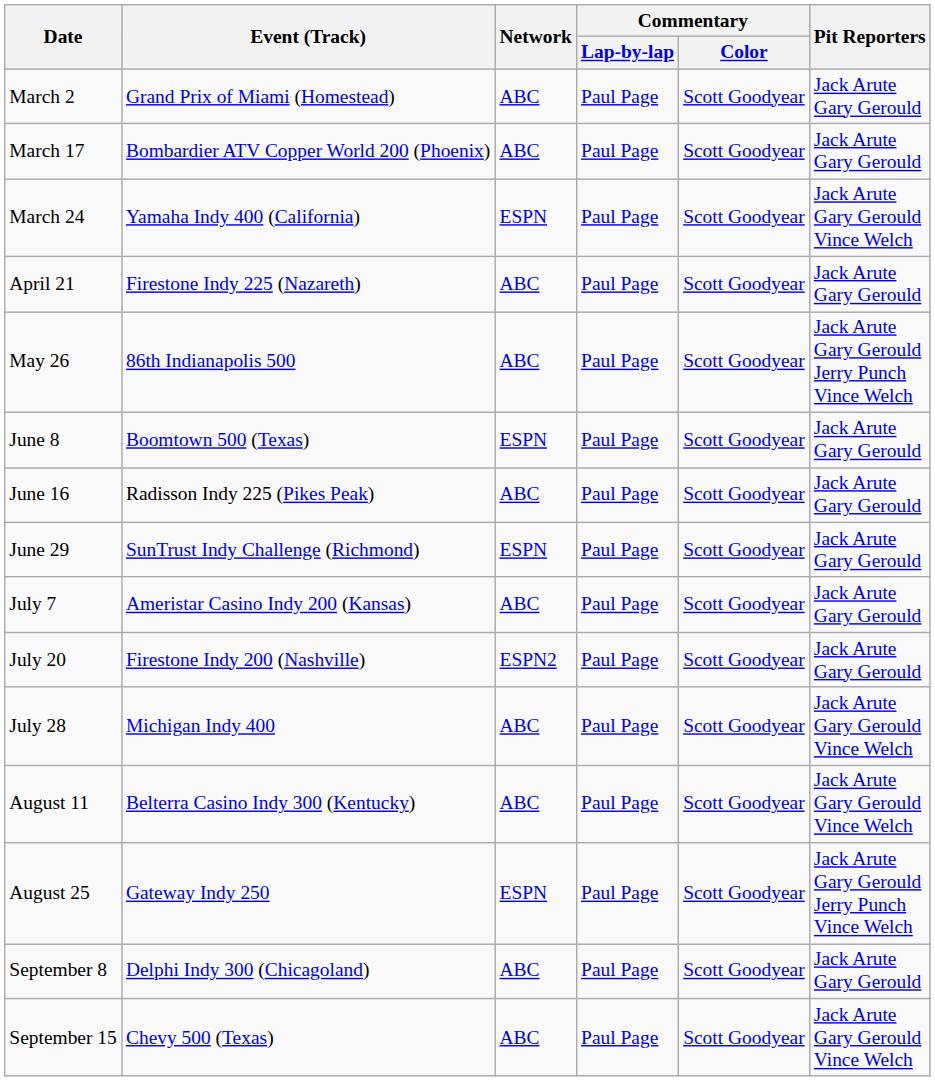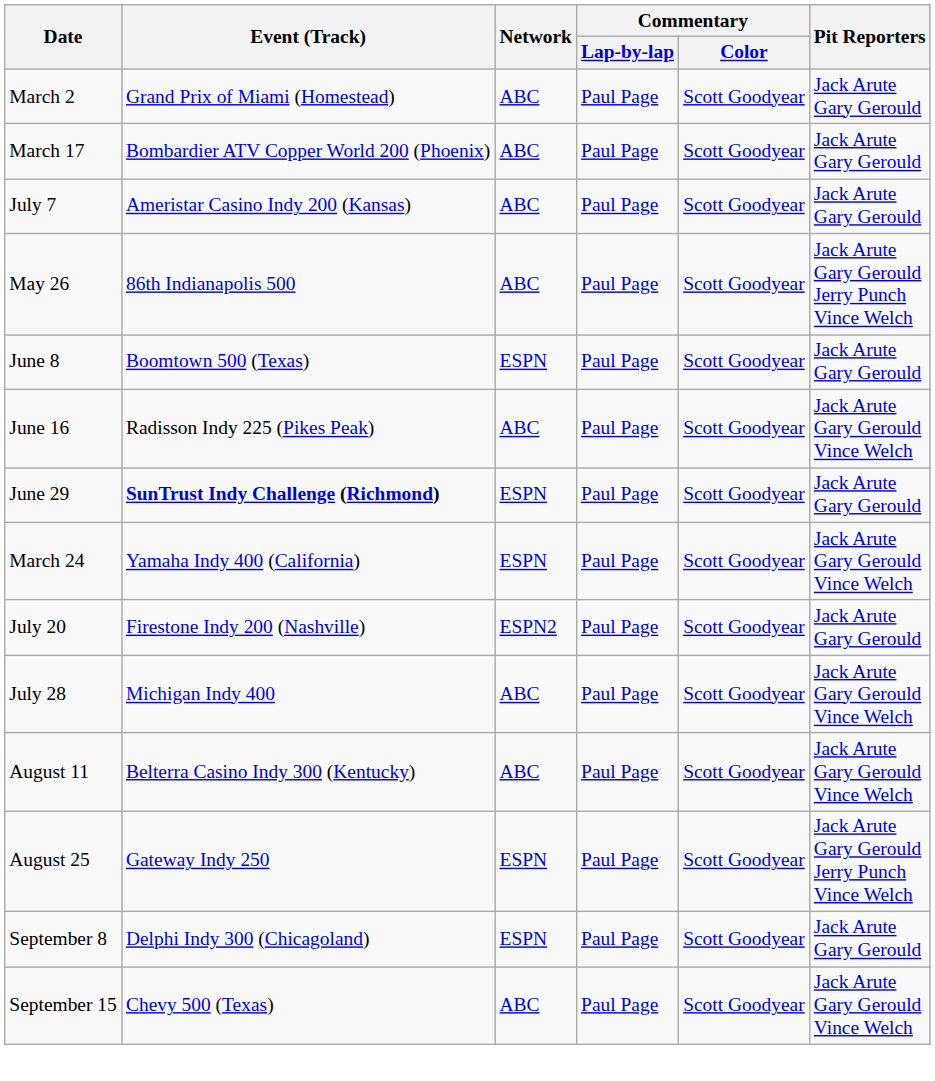 <table class="wikitable" style="font-size: 85%;">
 <tr>
 <th rowspan=2>Date</th>
 <th rowspan=2>Event (Track)</th>
 <th rowspan=2>Network</th>
 <th colspan=2>Commentary</th>
 <th rowspan=2>Pit Reporters</th>
 </tr>
 <tr>
 <th><a href='#'>Lap-by-lap</a></th>
 <th><a href='#'>Color</a></th>
 </tr>
 <tr>
 <td>March 2</td>
 <td><a href='#'>Grand Prix of Miami</a> (<a href='#'>Homestead</a>)</td>
 <td><a href='#'>ABC</a></td>
 <td><a href='#'>Paul Page</a></td>
 <td><a href='#'>Scott Goodyear</a></td>
 <td><a href='#'>Jack Arute</a><br><a href='#'>Gary Gerould</a></td>
 </tr>
 <tr>
 <td>March 17</td>
 <td><a href='#'>Bombardier ATV Copper World 200</a> (<a href='#'>Phoenix</a>)</td>
 <td><a href='#'>ABC</a></td>
 <td><a href='#'>Paul Page</a></td>
 <td><a href='#'>Scott Goodyear</a></td>
 <td><a href='#'>Jack Arute</a><br><a href='#'>Gary Gerould</a></td>
 </tr>
 <tr>
-<td>March 24</td>
-<td><a href='#'>Yamaha Indy 400</a> (<a href='#'>California</a>)</td>
-<td><a href='#'>ESPN</a></td>
-<td><a href='#'>Paul Page</a></td>
-<td><a href='#'>Scott Goodyear</a></td>
-<td><a href='#'>Jack Arute</a><br><a href='#'>Gary Gerould</a><br><a href='#'>Vince Welch</a></td>
-</tr>
-<tr>
-<td>April 21</td>
-<td><a href='#'>Firestone Indy 225</a> (<a href='#'>Nazareth</a>)</td>
+<td>July 7</td>
+<td><a href='#'>Ameristar Casino Indy 200</a> (<a href='#'>Kansas</a>)</td>
 <td><a href='#'>ABC</a></td>
 <td><a href='#'>Paul Page</a></td>
 <td><a href='#'>Scott Goodyear</a></td>
 <td><a href='#'>Jack Arute</a><br><a href='#'>Gary Gerould</a></td>
 </tr>
 <tr>
 <td>May 26</td>
 <td><a href='#'>86th Indianapolis 500</a></td>
 <td><a href='#'>ABC</a></td>
 <td><a href='#'>Paul Page</a></td>
 <td><a href='#'>Scott Goodyear</a></td>
 <td><a href='#'>Jack Arute</a><br><a href='#'>Gary Gerould</a><br><a href='#'>Jerry Punch</a><br><a href='#'>Vince Welch</a></td>
 </tr>
 <tr>
 <td>June 8</td>
 <td><a href='#'>Boomtown 500</a> (<a href='#'>Texas</a>)</td>
 <td><a href='#'>ESPN</a></td>
 <td><a href='#'>Paul Page</a></td>
 <td><a href='#'>Scott Goodyear</a></td>
 <td><a href='#'>Jack Arute</a><br><a href='#'>Gary Gerould</a></td>
 </tr>
 <tr>
 <td>June 16</td>
 <td>Radisson Indy 225 (<a href='#'>Pikes Peak</a>)</td>
 <td><a href='#'>ABC</a></td>
 <td><a href='#'>Paul Page</a></td>
 <td><a href='#'>Scott Goodyear</a></td>
-<td><a href='#'>Jack Arute</a><br><a href='#'>Gary Gerould</a></td>
+<td><a href='#'>Jack Arute</a><br><a href='#'>Gary Gerould</a><br><a href='#'>Vince Welch</a></td>
 </tr>
 <tr>
 <td>June 29</td>
-<td><a href='#'>SunTrust Indy Challenge</a> (<a href='#'>Richmond</a>)</td>
+<td><strong><a href='#'>SunTrust Indy Challenge</a> (<a href='#'>Richmond</a>)</strong></td>
 <td><a href='#'>ESPN</a></td>
 <td><a href='#'>Paul Page</a></td>
 <td><a href='#'>Scott Goodyear</a></td>
 <td><a href='#'>Jack Arute</a><br><a href='#'>Gary Gerould</a></td>
 </tr>
 <tr>
-<td>July 7</td>
-<td><a href='#'>Ameristar Casino Indy 200</a> (<a href='#'>Kansas</a>)</td>
-<td><a href='#'>ABC</a></td>
+<td>March 24</td>
+<td><a href='#'>Yamaha Indy 400</a> (<a href='#'>California</a>)</td>
+<td><a href='#'>ESPN</a></td>
 <td><a href='#'>Paul Page</a></td>
 <td><a href='#'>Scott Goodyear</a></td>
-<td><a href='#'>Jack Arute</a><br><a href='#'>Gary Gerould</a></td>
+<td><a href='#'>Jack Arute</a><br><a href='#'>Gary Gerould</a><br><a href='#'>Vince Welch</a></td>
 </tr>
 <tr>
 <td>July 20</td>
 <td><a href='#'>Firestone Indy 200</a> (<a href='#'>Nashville</a>)</td>
 <td><a href='#'>ESPN2</a></td>
 <td><a href='#'>Paul Page</a></td>
 <td><a href='#'>Scott Goodyear</a></td>
 <td><a href='#'>Jack Arute</a><br><a href='#'>Gary Gerould</a></td>
 </tr>
 <tr>
 <td>July 28</td>
 <td><a href='#'>Michigan Indy 400</a></td>
 <td><a href='#'>ABC</a></td>
 <td><a href='#'>Paul Page</a></td>
 <td><a href='#'>Scott Goodyear</a></td>
 <td><a href='#'>Jack Arute</a><br><a href='#'>Gary Gerould</a><br><a href='#'>Vince Welch</a></td>
 </tr>
 <tr>
 <td>August 11</td>
 <td><a href='#'>Belterra Casino Indy 300</a> (<a href='#'>Kentucky</a>)</td>
 <td><a href='#'>ABC</a></td>
 <td><a href='#'>Paul Page</a></td>
 <td><a href='#'>Scott Goodyear</a></td>
 <td><a href='#'>Jack Arute</a><br><a href='#'>Gary Gerould</a><br><a href='#'>Vince Welch</a></td>
 </tr>
 <tr>
 <td>August 25</td>
 <td><a href='#'>Gateway Indy 250</a></td>
 <td><a href='#'>ESPN</a></td>
 <td><a href='#'>Paul Page</a></td>
 <td><a href='#'>Scott Goodyear</a></td>
 <td><a href='#'>Jack Arute</a><br><a href='#'>Gary Gerould</a><br><a href='#'>Jerry Punch</a><br><a href='#'>Vince Welch</a></td>
 </tr>
 <tr>
 <td>September 8</td>
 <td><a href='#'>Delphi Indy 300</a> (<a href='#'>Chicagoland</a>)</td>
-<td><a href='#'>ABC</a></td>
+<td><a href='#'>ESPN</a></td>
 <td><a href='#'>Paul Page</a></td>
 <td><a href='#'>Scott Goodyear</a></td>
 <td><a href='#'>Jack Arute</a><br><a href='#'>Gary Gerould</a></td>
 </tr>
 <tr>
 <td>September 15</td>
 <td><a href='#'>Chevy 500</a> (<a href='#'>Texas</a>)</td>
 <td><a href='#'>ABC</a></td>
 <td><a href='#'>Paul Page</a></td>
 <td><a href='#'>Scott Goodyear</a></td>
 <td><a href='#'>Jack Arute</a><br><a href='#'>Gary Gerould</a><br><a href='#'>Vince Welch</a></td>
 </tr>
 </table>
